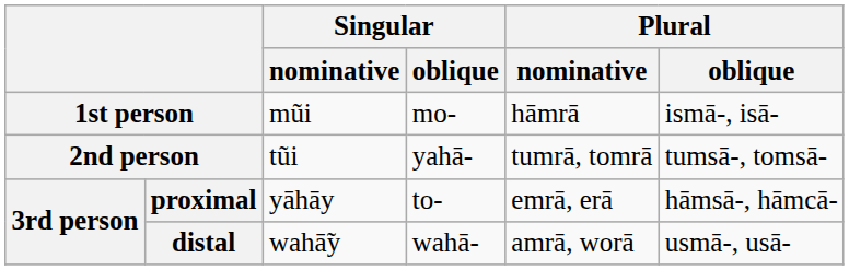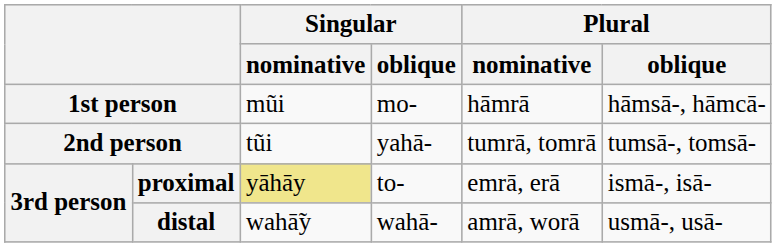 <table class="wikitable">
 <tr>
 <th rowspan="2" colspan="2"></th>
 <th colspan="2">Singular</th>
 <th colspan="2">Plural</th>
 </tr>
 <tr>
 <th>nominative</th>
 <th>oblique</th>
 <th>nominative</th>
 <th>oblique</th>
 </tr>
 <tr>
 <th colspan="2">1st person</th>
 <td>mũi</td>
 <td>mo-</td>
 <td>hāmrā</td>
-<td>ismā-, isā-</td>
+<td>hāmsā-, hāmcā-</td>
 </tr>
 <tr>
 <th colspan="2">2nd person</th>
 <td>tũi</td>
 <td>yahā-</td>
 <td>tumrā, tomrā</td>
 <td>tumsā-, tomsā-</td>
 </tr>
 <tr>
 <th rowspan="2">3rd person</th>
 <th>proximal</th>
-<td>yāhāy</td>
+<td style="background: khaki;">yāhāy</td>
 <td>to-</td>
 <td>emrā, erā</td>
-<td>hāmsā-, hāmcā-</td>
+<td>ismā-, isā-</td>
 </tr>
 <tr>
 <th>distal</th>
 <td>wahā̃y</td>
 <td>wahā-</td>
 <td>amrā, worā</td>
 <td>usmā-, usā-</td>
 </tr>
 </table>
